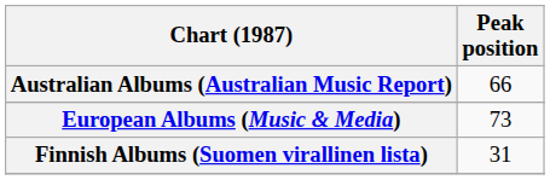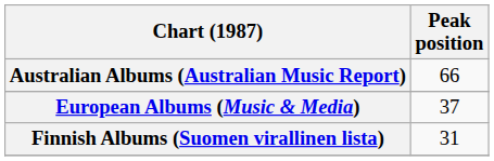 <table class="wikitable sortable plainrowheaders" style="text-align:center">
 <tr>
 <th scope="col">Chart (1987)</th>
 <th scope="col">Peak<br>position</th>
 </tr>
 <tr>
 <th scope="row">Australian Albums (<a href='#'>Australian Music Report</a>)</th>
 <td>66</td>
 </tr>
 <tr>
 </tr>
 <tr>
 </tr>
 <tr>
 <th scope="row"><a href='#'>European Albums</a> (<em><a href='#'>Music & Media</a></em>)</th>
-<td>73</td>
+<td>37</td>
 </tr>
 <tr>
 <th scope="row">Finnish Albums (<a href='#'>Suomen virallinen lista</a>)</th>
 <td>31</td>
 </tr>
 <tr>
 </tr>
 <tr>
 </tr>
 <tr>
 </tr>
 <tr>
 </tr>
 <tr>
 </tr>
 </table>
